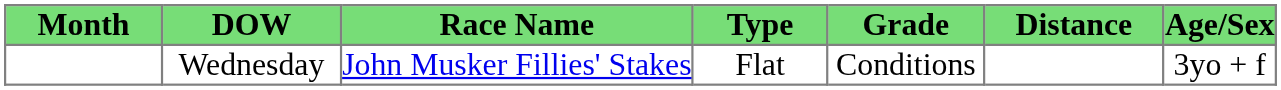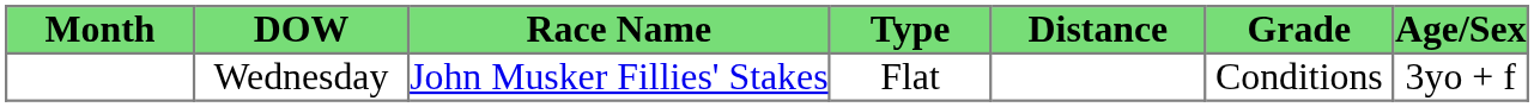 <table class = "sortable" | border="1" cellpadding="0" style="border-collapse: collapse; font-size:90%">
 <tr bgcolor="#77dd77" align="center">
 <th style="width:70px">Month</th>
 <th style="width:80px">DOW</th>
 <th>Race Name</th>
 <th style="width:60px">Type</th>
+<th style="width:80px">Distance</th>
 <th style="width:70px"><strong>Grade</strong></th>
-<th style="width:80px">Distance</th>
 <th style="width:50px">Age/Sex</th>
 </tr>
 <tr>
 <td style="text-align:center"></td>
 <td style="text-align:center">Wednesday</td>
 <td><a href='#'>John Musker Fillies' Stakes</a></td>
 <td style="text-align:center">Flat</td>
+<td style="text-align:center"></td>
 <td style="text-align:center">Conditions</td>
-<td style="text-align:center"></td>
 <td style="text-align:center">3yo + f</td>
 </tr>
 </table>
